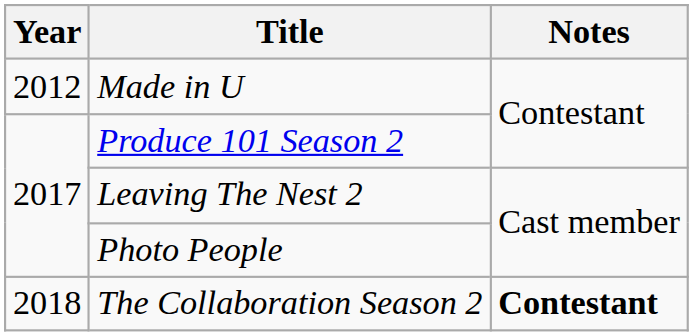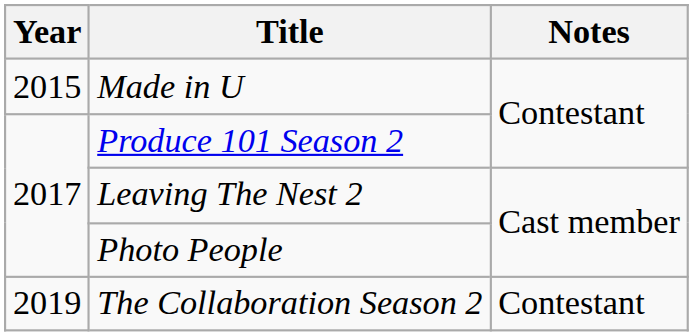 <table class="wikitable">
 <tr>
 <th scope="col">Year</th>
 <th scope="col">Title</th>
 <th scope="col">Notes</th>
 </tr>
 <tr>
-<td>2012</td>
+<td>2015</td>
 <td><em>Made in U</em></td>
 <td rowspan="2">Contestant</td>
 </tr>
 <tr>
 <td rowspan="3">2017</td>
 <td><em><a href='#'>Produce 101 Season 2</a></em></td>
 </tr>
 <tr>
 <td><em>Leaving The Nest 2</em></td>
 <td rowspan="2">Cast member</td>
 </tr>
 <tr>
 <td><em>Photo People</em></td>
 </tr>
 <tr>
-<td>2018</td>
+<td>2019</td>
 <td><em>The Collaboration Season 2</em></td>
-<td><strong>Contestant</strong></td>
+<td>Contestant</td>
 </tr>
 </table>
